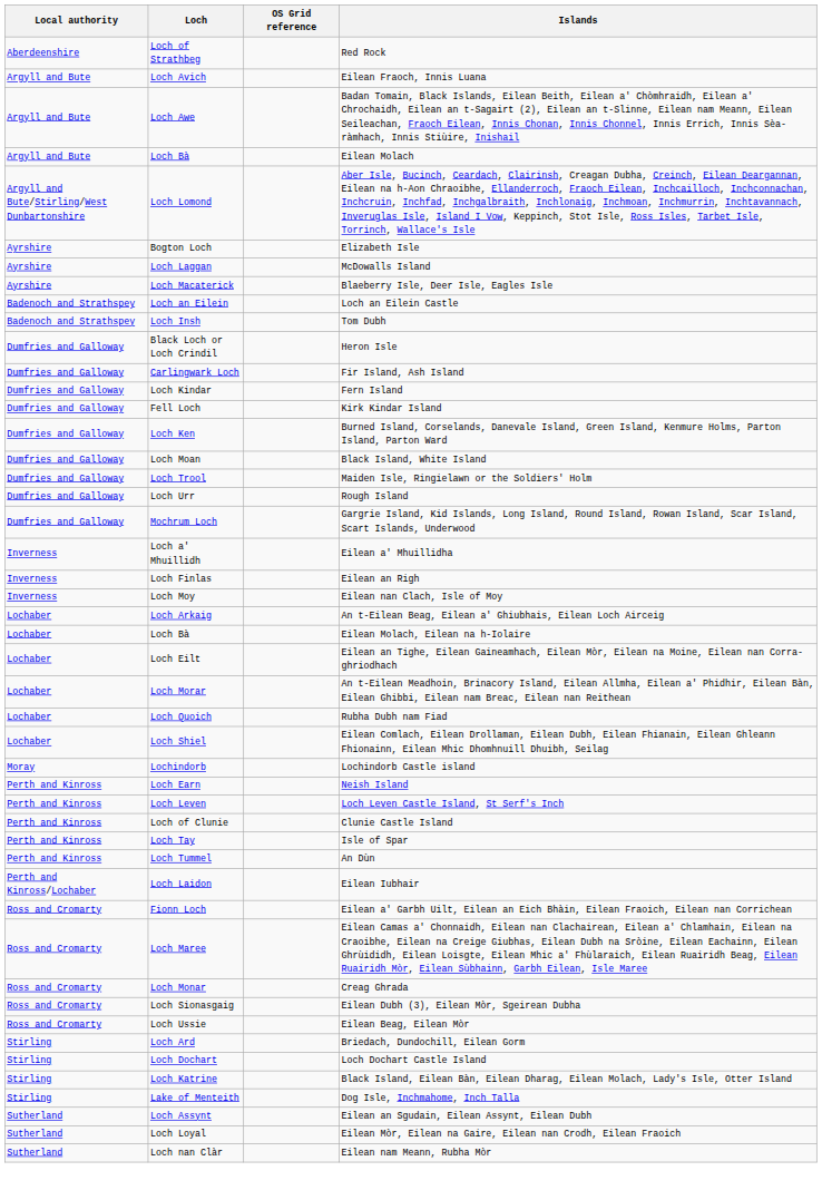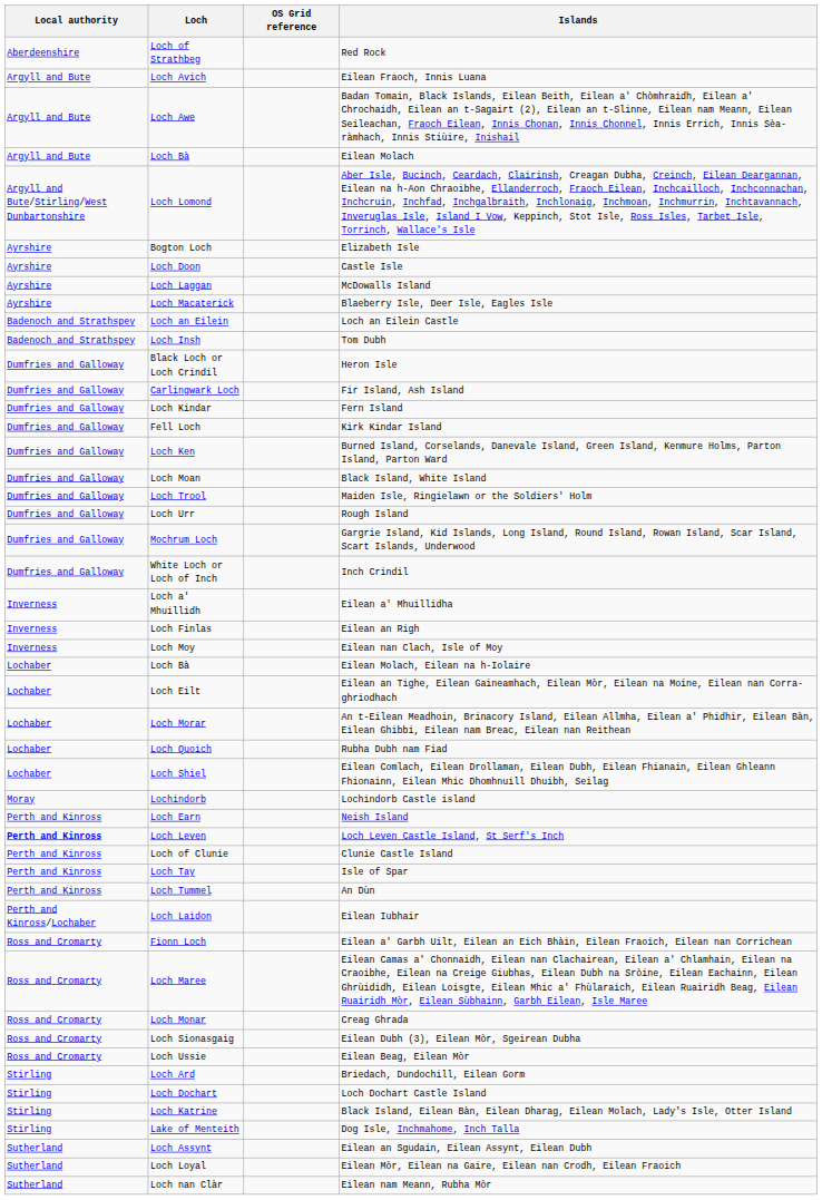 <table class="wikitable sortable" style="width:72%; border:0; text-align:left; line-height:150%;">
 <tr>
 <th style="width:15%;">Local authority</th>
 <th style="width:10%;">Loch</th>
 <th width=10%>OS Grid reference</th>
 <th style="width:50%;">Islands</th>
 </tr>
 <tr>
 <td><a href='#'>Aberdeenshire</a></td>
 <td><a href='#'>Loch of Strathbeg</a></td>
 <td></td>
 <td>Red Rock</td>
 </tr>
 <tr>
 <td><a href='#'>Argyll and Bute</a></td>
 <td><a href='#'>Loch Avich</a></td>
 <td></td>
 <td>Eilean Fraoch, Innis Luana</td>
 </tr>
 <tr>
 <td><a href='#'>Argyll and Bute</a></td>
 <td><a href='#'>Loch Awe</a></td>
 <td></td>
 <td>Badan Tomain, Black Islands, Eilean Beith, Eilean a' Chòmhraidh, Eilean a' Chrochaidh, Eilean an t-Sagairt (2), Eilean an t-Slinne, Eilean nam Meann, Eilean Seileachan, <a href='#'>Fraoch Eilean</a>, <a href='#'>Innis Chonan</a>, <a href='#'>Innis Chonnel</a>, Innis Errich, Innis Sèa-ràmhach, Innis Stiùire, <a href='#'>Inishail</a></td>
 </tr>
 <tr>
 <td><a href='#'>Argyll and Bute</a></td>
 <td><a href='#'>Loch Bà</a></td>
 <td></td>
 <td>Eilean Molach</td>
 </tr>
 <tr>
 <td><a href='#'>Argyll and Bute</a>/<a href='#'>Stirling</a>/<a href='#'>West Dunbartonshire</a></td>
 <td><a href='#'>Loch Lomond</a></td>
 <td></td>
 <td><a href='#'>Aber Isle</a>, <a href='#'>Bucinch</a>, <a href='#'>Ceardach</a>, <a href='#'>Clairinsh</a>, Creagan Dubha, <a href='#'>Creinch</a>, <a href='#'>Eilean Deargannan</a>, Eilean na h-Aon Chraoibhe,  <a href='#'>Ellanderroch</a>, <a href='#'>Fraoch Eilean</a>, <a href='#'>Inchcailloch</a>, <a href='#'>Inchconnachan</a>, <a href='#'>Inchcruin</a>, <a href='#'>Inchfad</a>, <a href='#'>Inchgalbraith</a>, <a href='#'>Inchlonaig</a>, <a href='#'>Inchmoan</a>, <a href='#'>Inchmurrin</a>, <a href='#'>Inchtavannach</a>, <a href='#'>Inveruglas Isle</a>, <a href='#'>Island I Vow</a>, Keppinch, Stot Isle, <a href='#'>Ross Isles</a>, <a href='#'>Tarbet Isle</a>, <a href='#'>Torrinch</a>, <a href='#'>Wallace's Isle</a></td>
 </tr>
 <tr>
 <td><a href='#'>Ayrshire</a></td>
 <td>Bogton Loch</td>
 <td></td>
 <td>Elizabeth Isle</td>
+</tr>
+<tr>
+<td><a href='#'>Ayrshire</a></td>
+<td><a href='#'>Loch Doon</a></td>
+<td></td>
+<td>Castle Isle</td>
 </tr>
 <tr>
 <td><a href='#'>Ayrshire</a></td>
 <td><a href='#'>Loch Laggan</a></td>
 <td></td>
 <td>McDowalls Island</td>
 </tr>
 <tr>
 <td><a href='#'>Ayrshire</a></td>
 <td><a href='#'>Loch Macaterick</a></td>
 <td></td>
 <td>Blaeberry Isle, Deer Isle, Eagles Isle</td>
 </tr>
 <tr>
 <td><a href='#'>Badenoch and Strathspey</a></td>
 <td><a href='#'>Loch an Eilein</a></td>
 <td></td>
 <td>Loch an Eilein Castle</td>
 </tr>
 <tr>
 <td><a href='#'>Badenoch and Strathspey</a></td>
 <td><a href='#'>Loch Insh</a></td>
 <td></td>
 <td>Tom Dubh</td>
 </tr>
 <tr>
 <td><a href='#'>Dumfries and Galloway</a></td>
 <td>Black Loch or Loch Crindil</td>
 <td></td>
 <td>Heron Isle</td>
 </tr>
 <tr>
 <td><a href='#'>Dumfries and Galloway</a></td>
 <td><a href='#'>Carlingwark Loch</a></td>
 <td></td>
 <td>Fir Island, Ash Island</td>
 </tr>
 <tr>
 <td><a href='#'>Dumfries and Galloway</a></td>
 <td>Loch Kindar</td>
 <td></td>
 <td>Fern Island</td>
 </tr>
 <tr>
 <td><a href='#'>Dumfries and Galloway</a></td>
 <td>Fell Loch</td>
 <td></td>
 <td>Kirk Kindar Island</td>
 </tr>
 <tr>
 <td><a href='#'>Dumfries and Galloway</a></td>
 <td><a href='#'>Loch Ken</a></td>
 <td></td>
 <td>Burned Island, Corselands, Danevale Island, Green Island, Kenmure Holms, Parton Island, Parton Ward</td>
 </tr>
 <tr>
 <td><a href='#'>Dumfries and Galloway</a></td>
 <td>Loch Moan</td>
 <td></td>
 <td>Black Island, White Island</td>
 </tr>
 <tr>
 <td><a href='#'>Dumfries and Galloway</a></td>
 <td><a href='#'>Loch Trool</a></td>
 <td></td>
 <td>Maiden Isle, Ringielawn or the Soldiers' Holm</td>
 </tr>
 <tr>
 <td><a href='#'>Dumfries and Galloway</a></td>
 <td>Loch Urr</td>
 <td></td>
 <td>Rough Island</td>
 </tr>
 <tr>
 <td><a href='#'>Dumfries and Galloway</a></td>
 <td><a href='#'>Mochrum Loch</a></td>
 <td></td>
 <td>Gargrie Island, Kid Islands, Long Island, Round Island, Rowan Island, Scar Island, Scart Islands, Underwood</td>
 </tr>
 <tr>
+<td><a href='#'>Dumfries and Galloway</a></td>
+<td>White Loch or Loch of Inch</td>
+<td></td>
+<td>Inch Crindil</td>
+</tr>
+<tr>
 <td><a href='#'>Inverness</a></td>
 <td>Loch a' Mhuillidh</td>
 <td></td>
 <td>Eilean a' Mhuillidha</td>
 </tr>
 <tr>
 <td><a href='#'>Inverness</a></td>
 <td>Loch Finlas</td>
 <td></td>
 <td>Eilean an Righ</td>
 </tr>
 <tr>
 <td><a href='#'>Inverness</a></td>
 <td>Loch Moy</td>
 <td></td>
 <td>Eilean nan Clach, Isle of Moy</td>
-</tr>
-<tr>
-<td><a href='#'>Lochaber</a></td>
-<td><a href='#'>Loch Arkaig</a></td>
-<td></td>
-<td>An t-Eilean Beag, Eilean a' Ghiubhais, Eilean Loch Airceig</td>
 </tr>
 <tr>
 <td><a href='#'>Lochaber</a></td>
 <td>Loch Bà</td>
 <td></td>
 <td>Eilean Molach, Eilean na h-Iolaire</td>
 </tr>
 <tr>
 <td><a href='#'>Lochaber</a></td>
 <td>Loch Eilt</td>
 <td></td>
 <td>Eilean an Tighe, Eilean Gaineamhach,  Eilean Mòr, Eilean na Moine, Eilean nan Corra-ghriodhach</td>
 </tr>
 <tr>
 <td><a href='#'>Lochaber</a></td>
 <td><a href='#'>Loch Morar</a></td>
 <td></td>
 <td>An t-Eilean Meadhoin, Brinacory Island, Eilean Allmha, Eilean a' Phidhir, Eilean Bàn, Eilean Ghibbi, Eilean nam Breac, Eilean nan Reithean</td>
 </tr>
 <tr>
 <td><a href='#'>Lochaber</a></td>
 <td><a href='#'>Loch Quoich</a></td>
 <td></td>
 <td>Rubha Dubh nam Fiad</td>
 </tr>
 <tr>
 <td><a href='#'>Lochaber</a></td>
 <td><a href='#'>Loch Shiel</a></td>
 <td></td>
 <td>Eilean Comlach, Eilean Drollaman, Eilean Dubh, Eilean Fhianain, Eilean Ghleann Fhionainn, Eilean Mhic Dhomhnuill Dhuibh, Seilag</td>
 </tr>
 <tr>
 <td><a href='#'>Moray</a></td>
 <td><a href='#'>Lochindorb</a></td>
 <td></td>
 <td>Lochindorb Castle island</td>
 </tr>
 <tr>
 <td><a href='#'>Perth and Kinross</a></td>
 <td><a href='#'>Loch Earn</a></td>
 <td></td>
 <td><a href='#'>Neish Island</a></td>
 </tr>
 <tr>
-<td><a href='#'>Perth and Kinross</a></td>
+<td><strong><a href='#'>Perth and Kinross</a></strong></td>
 <td><a href='#'>Loch Leven</a></td>
 <td></td>
 <td><a href='#'>Loch Leven Castle Island</a>, <a href='#'>St Serf's Inch</a></td>
 </tr>
 <tr>
 <td><a href='#'>Perth and Kinross</a></td>
 <td>Loch of Clunie</td>
 <td></td>
 <td>Clunie Castle Island</td>
 </tr>
 <tr>
 <td><a href='#'>Perth and Kinross</a></td>
 <td><a href='#'>Loch Tay</a></td>
 <td></td>
 <td>Isle of Spar</td>
 </tr>
 <tr>
 <td><a href='#'>Perth and Kinross</a></td>
 <td><a href='#'>Loch Tummel</a></td>
 <td></td>
 <td>An Dùn</td>
 </tr>
 <tr>
 <td><a href='#'>Perth and Kinross</a>/<a href='#'>Lochaber</a></td>
 <td><a href='#'>Loch Laidon</a></td>
 <td></td>
 <td>Eilean Iubhair</td>
 </tr>
 <tr>
 <td><a href='#'>Ross and Cromarty</a></td>
 <td><a href='#'>Fionn Loch</a></td>
 <td></td>
 <td>Eilean a' Garbh Uilt, Eilean an Eich Bhàin, Eilean Fraoich, Eilean nan Corrichean</td>
 </tr>
 <tr>
 <td><a href='#'>Ross and Cromarty</a></td>
 <td><a href='#'>Loch Maree</a></td>
 <td></td>
 <td>Eilean Camas a' Chonnaidh, Eilean nan Clachairean, Eilean a' Chlamhain, Eilean na Craoibhe, Eilean na Creige Giubhas, Eilean Dubh na Sròine, Eilean Eachainn, Eilean Ghrùididh, Eilean Loisgte, Eilean Mhic a' Fhùlaraich, Eilean Ruairidh Beag, <a href='#'>Eilean Ruairidh Mòr</a>, <a href='#'>Eilean Sùbhainn</a>, <a href='#'>Garbh Eilean</a>, <a href='#'>Isle Maree</a></td>
 </tr>
 <tr>
 <td><a href='#'>Ross and Cromarty</a></td>
 <td><a href='#'>Loch Monar</a></td>
 <td></td>
 <td>Creag Ghrada</td>
 </tr>
 <tr>
 <td><a href='#'>Ross and Cromarty</a></td>
 <td>Loch Sionasgaig</td>
 <td></td>
 <td>Eilean Dubh (3), Eilean Mòr, Sgeirean Dubha</td>
 </tr>
 <tr>
 <td><a href='#'>Ross and Cromarty</a></td>
 <td>Loch Ussie</td>
 <td></td>
 <td>Eilean Beag, Eilean Mòr</td>
 </tr>
 <tr>
 <td><a href='#'>Stirling</a></td>
 <td><a href='#'>Loch Ard</a></td>
 <td></td>
 <td>Briedach, Dundochill, Eilean Gorm</td>
 </tr>
 <tr>
 <td><a href='#'>Stirling</a></td>
 <td><a href='#'>Loch Dochart</a></td>
 <td></td>
 <td>Loch Dochart Castle Island</td>
 </tr>
 <tr>
 <td><a href='#'>Stirling</a></td>
 <td><a href='#'>Loch Katrine</a></td>
 <td></td>
 <td>Black Island, Eilean Bàn, Eilean Dharag, Eilean Molach, Lady's Isle, Otter Island</td>
 </tr>
 <tr>
 <td><a href='#'>Stirling</a></td>
 <td><a href='#'>Lake of Menteith</a></td>
 <td></td>
 <td>Dog Isle, <a href='#'>Inchmahome</a>, <a href='#'>Inch Talla</a></td>
 </tr>
 <tr>
 <td><a href='#'>Sutherland</a></td>
 <td><a href='#'>Loch Assynt</a></td>
 <td></td>
 <td>Eilean an Sgudain, Eilean Assynt, Eilean Dubh</td>
 </tr>
 <tr>
 <td><a href='#'>Sutherland</a></td>
 <td>Loch Loyal</td>
 <td></td>
 <td>Eilean Mòr, Eilean na Gaire, Eilean nan Crodh, Eilean Fraoich</td>
 </tr>
 <tr>
 <td><a href='#'>Sutherland</a></td>
 <td>Loch nan Clàr</td>
 <td></td>
 <td>Eilean nam Meann, Rubha Mòr</td>
 </tr>
 </table>
